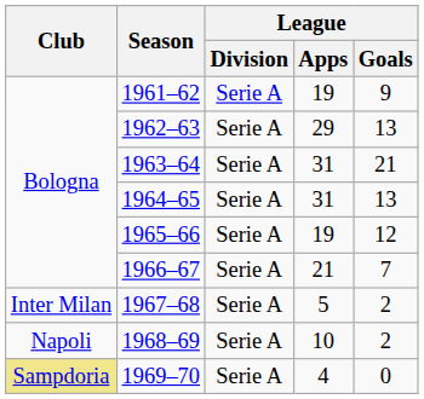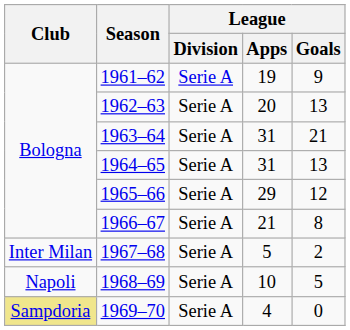 <table class="wikitable" style="text-align:center">
 <tr>
 <th rowspan="2">Club</th>
 <th rowspan="2">Season</th>
 <th colspan="3">League</th>
 </tr>
 <tr>
 <th>Division</th>
 <th>Apps</th>
 <th>Goals</th>
 </tr>
 <tr>
 <td rowspan="6"><a href='#'>Bologna</a></td>
 <td><a href='#'>1961–62</a></td>
 <td><a href='#'>Serie A</a></td>
 <td>19</td>
 <td>9</td>
 </tr>
 <tr>
 <td><a href='#'>1962–63</a></td>
 <td>Serie A</td>
-<td>29</td>
+<td>20</td>
 <td>13</td>
 </tr>
 <tr>
 <td><a href='#'>1963–64</a></td>
 <td>Serie A</td>
 <td>31</td>
 <td>21</td>
 </tr>
 <tr>
 <td><a href='#'>1964–65</a></td>
 <td>Serie A</td>
 <td>31</td>
 <td>13</td>
 </tr>
 <tr>
 <td><a href='#'>1965–66</a></td>
 <td>Serie A</td>
-<td>19</td>
+<td>29</td>
 <td>12</td>
 </tr>
 <tr>
 <td><a href='#'>1966–67</a></td>
 <td>Serie A</td>
 <td>21</td>
-<td>7</td>
+<td>8</td>
 </tr>
 <tr>
 <td><a href='#'>Inter Milan</a></td>
 <td><a href='#'>1967–68</a></td>
 <td>Serie A</td>
 <td>5</td>
 <td>2</td>
 </tr>
 <tr>
 <td><a href='#'>Napoli</a></td>
 <td><a href='#'>1968–69</a></td>
 <td>Serie A</td>
 <td>10</td>
-<td>2</td>
+<td>5</td>
 </tr>
 <tr>
 <td style="background: khaki;"><a href='#'>Sampdoria</a></td>
 <td><a href='#'>1969–70</a></td>
 <td>Serie A</td>
 <td>4</td>
 <td>0</td>
 </tr>
 </table>
